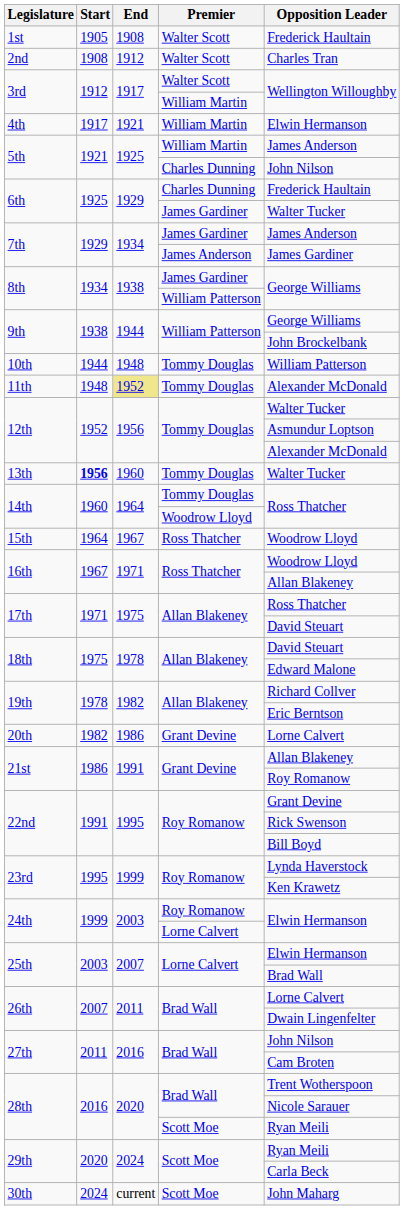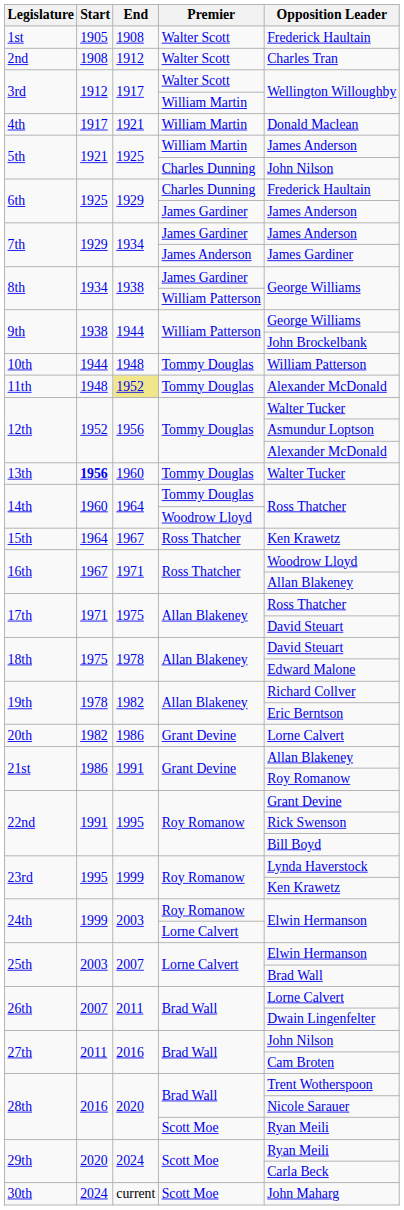 <table class="wikitable">
 <tr>
 <th>Legislature</th>
 <th>Start</th>
 <th>End</th>
 <th>Premier</th>
 <th>Opposition Leader</th>
 </tr>
 <tr>
 <td><a href='#'>1st</a></td>
 <td><a href='#'>1905</a></td>
 <td><a href='#'>1908</a></td>
 <td><a href='#'>Walter Scott</a></td>
 <td><a href='#'>Frederick Haultain</a></td>
 </tr>
 <tr>
 <td><a href='#'>2nd</a></td>
 <td><a href='#'>1908</a></td>
 <td><a href='#'>1912</a></td>
 <td><a href='#'>Walter Scott</a></td>
 <td><a href='#'>Charles Tran</a></td>
 </tr>
 <tr>
 <td rowspan="2"><a href='#'>3rd</a></td>
 <td rowspan="2"><a href='#'>1912</a></td>
 <td rowspan="2"><a href='#'>1917</a></td>
 <td><a href='#'>Walter Scott</a></td>
 <td rowspan="2"><a href='#'>Wellington Willoughby</a></td>
 </tr>
 <tr>
 <td><a href='#'>William Martin</a></td>
 </tr>
 <tr>
 <td><a href='#'>4th</a></td>
 <td><a href='#'>1917</a></td>
 <td><a href='#'>1921</a></td>
 <td><a href='#'>William Martin</a></td>
-<td><a href='#'>Elwin Hermanson</a></td>
+<td><a href='#'>Donald Maclean</a></td>
 </tr>
 <tr>
 <td rowspan="2"><a href='#'>5th</a></td>
 <td rowspan="2"><a href='#'>1921</a></td>
 <td rowspan="2"><a href='#'>1925</a></td>
 <td><a href='#'>William Martin</a></td>
 <td><a href='#'>James Anderson</a></td>
 </tr>
 <tr>
 <td><a href='#'>Charles Dunning</a></td>
 <td><a href='#'>John Nilson</a></td>
 </tr>
 <tr>
 <td rowspan="2"><a href='#'>6th</a></td>
 <td rowspan="2"><a href='#'>1925</a></td>
 <td rowspan="2"><a href='#'>1929</a></td>
 <td><a href='#'>Charles Dunning</a></td>
 <td><a href='#'>Frederick Haultain</a></td>
 </tr>
 <tr>
 <td><a href='#'>James Gardiner</a></td>
-<td><a href='#'>Walter Tucker</a></td>
+<td><a href='#'>James Anderson</a></td>
 </tr>
 <tr>
 <td rowspan="2"><a href='#'>7th</a></td>
 <td rowspan="2"><a href='#'>1929</a></td>
 <td rowspan="2"><a href='#'>1934</a></td>
 <td><a href='#'>James Gardiner</a></td>
 <td><a href='#'>James Anderson</a></td>
 </tr>
 <tr>
 <td><a href='#'>James Anderson</a></td>
 <td><a href='#'>James Gardiner</a></td>
 </tr>
 <tr>
 <td rowspan="2"><a href='#'>8th</a></td>
 <td rowspan="2"><a href='#'>1934</a></td>
 <td rowspan="2"><a href='#'>1938</a></td>
 <td><a href='#'>James Gardiner</a></td>
 <td rowspan="2"><a href='#'>George Williams</a></td>
 </tr>
 <tr>
 <td><a href='#'>William Patterson</a></td>
 </tr>
 <tr>
 <td rowspan="2"><a href='#'>9th</a></td>
 <td rowspan="2"><a href='#'>1938</a></td>
 <td rowspan="2"><a href='#'>1944</a></td>
 <td rowspan="2"><a href='#'>William Patterson</a></td>
 <td><a href='#'>George Williams</a></td>
 </tr>
 <tr>
 <td><a href='#'>John Brockelbank</a></td>
 </tr>
 <tr>
 <td><a href='#'>10th</a></td>
 <td><a href='#'>1944</a></td>
 <td><a href='#'>1948</a></td>
 <td><a href='#'>Tommy Douglas</a></td>
 <td><a href='#'>William Patterson</a></td>
 </tr>
 <tr>
 <td><a href='#'>11th</a></td>
 <td><a href='#'>1948</a></td>
 <td style="background: khaki;"><a href='#'>1952</a></td>
 <td><a href='#'>Tommy Douglas</a></td>
 <td><a href='#'>Alexander McDonald</a></td>
 </tr>
 <tr>
 <td rowspan="3"><a href='#'>12th</a></td>
 <td rowspan="3"><a href='#'>1952</a></td>
 <td rowspan="3"><a href='#'>1956</a></td>
 <td rowspan="3"><a href='#'>Tommy Douglas</a></td>
 <td><a href='#'>Walter Tucker</a></td>
 </tr>
 <tr>
 <td><a href='#'>Asmundur Loptson</a></td>
 </tr>
 <tr>
 <td><a href='#'>Alexander McDonald</a></td>
 </tr>
 <tr>
 <td><a href='#'>13th</a></td>
 <td><strong><a href='#'>1956</a></strong></td>
 <td><a href='#'>1960</a></td>
 <td><a href='#'>Tommy Douglas</a></td>
 <td><a href='#'>Walter Tucker</a></td>
 </tr>
 <tr>
 <td rowspan="2"><a href='#'>14th</a></td>
 <td rowspan="2"><a href='#'>1960</a></td>
 <td rowspan="2"><a href='#'>1964</a></td>
 <td><a href='#'>Tommy Douglas</a></td>
 <td rowspan="2"><a href='#'>Ross Thatcher</a></td>
 </tr>
 <tr>
 <td><a href='#'>Woodrow Lloyd</a></td>
 </tr>
 <tr>
 <td><a href='#'>15th</a></td>
 <td><a href='#'>1964</a></td>
 <td><a href='#'>1967</a></td>
 <td><a href='#'>Ross Thatcher</a></td>
-<td><a href='#'>Woodrow Lloyd</a></td>
+<td><a href='#'>Ken Krawetz</a></td>
 </tr>
 <tr>
 <td rowspan="2"><a href='#'>16th</a></td>
 <td rowspan="2"><a href='#'>1967</a></td>
 <td rowspan="2"><a href='#'>1971</a></td>
 <td rowspan="2"><a href='#'>Ross Thatcher</a></td>
 <td><a href='#'>Woodrow Lloyd</a></td>
 </tr>
 <tr>
 <td><a href='#'>Allan Blakeney</a></td>
 </tr>
 <tr>
 <td rowspan="2"><a href='#'>17th</a></td>
 <td rowspan="2"><a href='#'>1971</a></td>
 <td rowspan="2"><a href='#'>1975</a></td>
 <td rowspan="2"><a href='#'>Allan Blakeney</a></td>
 <td><a href='#'>Ross Thatcher</a></td>
 </tr>
 <tr>
 <td><a href='#'>David Steuart</a></td>
 </tr>
 <tr>
 <td rowspan="2"><a href='#'>18th</a></td>
 <td rowspan="2"><a href='#'>1975</a></td>
 <td rowspan="2"><a href='#'>1978</a></td>
 <td rowspan="2"><a href='#'>Allan Blakeney</a></td>
 <td><a href='#'>David Steuart</a></td>
 </tr>
 <tr>
 <td><a href='#'>Edward Malone</a></td>
 </tr>
 <tr>
 <td rowspan="2"><a href='#'>19th</a></td>
 <td rowspan="2"><a href='#'>1978</a></td>
 <td rowspan="2"><a href='#'>1982</a></td>
 <td rowspan="2"><a href='#'>Allan Blakeney</a></td>
 <td><a href='#'>Richard Collver</a></td>
 </tr>
 <tr>
 <td><a href='#'>Eric Berntson</a></td>
 </tr>
 <tr>
 <td><a href='#'>20th</a></td>
 <td><a href='#'>1982</a></td>
 <td><a href='#'>1986</a></td>
 <td><a href='#'>Grant Devine</a></td>
 <td><a href='#'>Lorne Calvert</a></td>
 </tr>
 <tr>
 <td rowspan="2"><a href='#'>21st</a></td>
 <td rowspan="2"><a href='#'>1986</a></td>
 <td rowspan="2"><a href='#'>1991</a></td>
 <td rowspan="2"><a href='#'>Grant Devine</a></td>
 <td><a href='#'>Allan Blakeney</a></td>
 </tr>
 <tr>
 <td><a href='#'>Roy Romanow</a></td>
 </tr>
 <tr>
 <td rowspan="3"><a href='#'>22nd</a></td>
 <td rowspan="3"><a href='#'>1991</a></td>
 <td rowspan="3"><a href='#'>1995</a></td>
 <td rowspan="3"><a href='#'>Roy Romanow</a></td>
 <td><a href='#'>Grant Devine</a></td>
 </tr>
 <tr>
 <td><a href='#'>Rick Swenson</a></td>
 </tr>
 <tr>
 <td><a href='#'>Bill Boyd</a></td>
 </tr>
 <tr>
 <td rowspan="2"><a href='#'>23rd</a></td>
 <td rowspan="2"><a href='#'>1995</a></td>
 <td rowspan="2"><a href='#'>1999</a></td>
 <td rowspan="2"><a href='#'>Roy Romanow</a></td>
 <td><a href='#'>Lynda Haverstock</a></td>
 </tr>
 <tr>
 <td><a href='#'>Ken Krawetz</a></td>
 </tr>
 <tr>
 <td rowspan="2"><a href='#'>24th</a></td>
 <td rowspan="2"><a href='#'>1999</a></td>
 <td rowspan="2"><a href='#'>2003</a></td>
 <td><a href='#'>Roy Romanow</a></td>
 <td rowspan="2"><a href='#'>Elwin Hermanson</a></td>
 </tr>
 <tr>
 <td><a href='#'>Lorne Calvert</a></td>
 </tr>
 <tr>
 <td rowspan="2"><a href='#'>25th</a></td>
 <td rowspan="2"><a href='#'>2003</a></td>
 <td rowspan="2"><a href='#'>2007</a></td>
 <td rowspan="2"><a href='#'>Lorne Calvert</a></td>
 <td><a href='#'>Elwin Hermanson</a></td>
 </tr>
 <tr>
 <td><a href='#'>Brad Wall</a></td>
 </tr>
 <tr>
 <td rowspan="2"><a href='#'>26th</a></td>
 <td rowspan="2"><a href='#'>2007</a></td>
 <td rowspan="2"><a href='#'>2011</a></td>
 <td rowspan="2"><a href='#'>Brad Wall</a></td>
 <td><a href='#'>Lorne Calvert</a></td>
 </tr>
 <tr>
 <td><a href='#'>Dwain Lingenfelter</a></td>
 </tr>
 <tr>
 <td rowspan="2"><a href='#'>27th</a></td>
 <td rowspan="2"><a href='#'>2011</a></td>
 <td rowspan="2"><a href='#'>2016</a></td>
 <td rowspan="2"><a href='#'>Brad Wall</a></td>
 <td><a href='#'>John Nilson</a></td>
 </tr>
 <tr>
 <td><a href='#'>Cam Broten</a></td>
 </tr>
 <tr>
 <td rowspan="3"><a href='#'>28th</a></td>
 <td rowspan="3"><a href='#'>2016</a></td>
 <td rowspan="3"><a href='#'>2020</a></td>
 <td rowspan="2"><a href='#'>Brad Wall</a></td>
 <td><a href='#'>Trent Wotherspoon</a></td>
 </tr>
 <tr>
 <td><a href='#'>Nicole Sarauer</a></td>
 </tr>
 <tr>
 <td><a href='#'>Scott Moe</a></td>
 <td><a href='#'>Ryan Meili</a></td>
 </tr>
 <tr>
 <td rowspan="2"><a href='#'>29th</a></td>
 <td rowspan="2"><a href='#'>2020</a></td>
 <td rowspan="2"><a href='#'>2024</a></td>
 <td rowspan="2"><a href='#'>Scott Moe</a></td>
 <td><a href='#'>Ryan Meili</a></td>
 </tr>
 <tr>
 <td><a href='#'>Carla Beck</a></td>
 </tr>
 <tr>
 <td><a href='#'>30th</a></td>
 <td><a href='#'>2024</a></td>
 <td>current</td>
 <td><a href='#'>Scott Moe</a></td>
 <td><a href='#'>John Maharg</a></td>
 </tr>
 </table>
